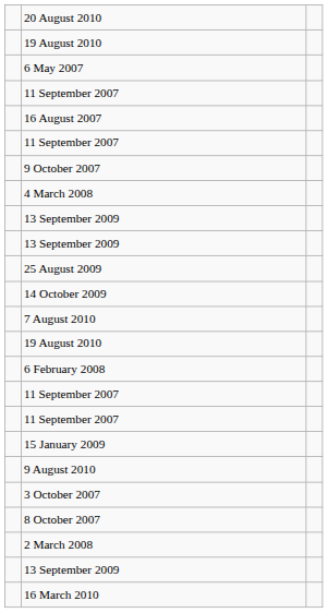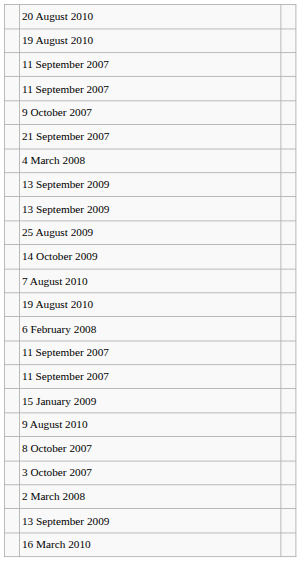 <table class="wikitable" style="font-size: 89%; float: left; width: 26em; margin-right: 1em; height: 700px">
 <tr>
 <td></td>
 <td>20 August 2010</td>
 <td></td>
 </tr>
 <tr>
 <td></td>
 <td>19 August 2010</td>
 <td></td>
 </tr>
 <tr>
 <td></td>
-<td>6 May 2007</td>
-<td></td>
-</tr>
-<tr>
-<td></td>
 <td>11 September 2007</td>
-<td></td>
-</tr>
-<tr>
-<td></td>
-<td>16 August 2007</td>
 <td></td>
 </tr>
 <tr>
 <td></td>
 <td>11 September 2007</td>
 <td></td>
 </tr>
 <tr>
 <td></td>
 <td>9 October 2007</td>
+<td></td>
+</tr>
+<tr>
+<td></td>
+<td>21 September 2007</td>
 <td></td>
 </tr>
 <tr>
 <td></td>
 <td>4 March 2008</td>
 <td></td>
 </tr>
 <tr>
 <td></td>
 <td>13 September 2009</td>
 <td></td>
 </tr>
 <tr>
 <td></td>
 <td>13 September 2009</td>
 <td></td>
 </tr>
 <tr>
 <td></td>
 <td>25 August 2009</td>
 <td></td>
 </tr>
 <tr>
 <td></td>
 <td>14 October 2009</td>
 <td></td>
 </tr>
 <tr>
 <td></td>
 <td>7 August 2010</td>
 <td></td>
 </tr>
 <tr>
 <td></td>
 <td>19 August 2010</td>
 <td></td>
 </tr>
 <tr>
 <td></td>
 <td>6 February 2008</td>
 <td></td>
 </tr>
 <tr>
 <td></td>
 <td>11 September 2007</td>
 <td></td>
 </tr>
 <tr>
 <td></td>
 <td>11 September 2007</td>
 <td></td>
 </tr>
 <tr>
 <td></td>
 <td>15 January 2009</td>
 <td></td>
 </tr>
 <tr>
 <td></td>
 <td>9 August 2010</td>
 <td></td>
 </tr>
 <tr>
 <td></td>
-<td>3 October 2007</td>
+<td>8 October 2007</td>
 <td></td>
 </tr>
 <tr>
 <td></td>
-<td>8 October 2007</td>
+<td>3 October 2007</td>
 <td></td>
 </tr>
 <tr>
 <td></td>
 <td>2 March 2008</td>
 <td></td>
 </tr>
 <tr>
 <td></td>
 <td>13 September 2009</td>
 <td></td>
 </tr>
 <tr>
 <td></td>
 <td>16 March 2010</td>
 <td></td>
 </tr>
 </table>
